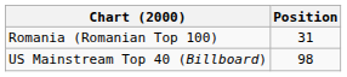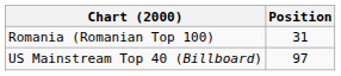 <table class="wikitable">
 <tr>
 <th>Chart (2000)</th>
 <th>Position</th>
 </tr>
 <tr>
 <td>Romania (Romanian Top 100)</td>
 <td align="center">31</td>
 </tr>
 <tr>
 <td>US Mainstream Top 40 (<em>Billboard</em>)</td>
-<td align="center">98</td>
+<td align="center">97</td>
 </tr>
 </table>
